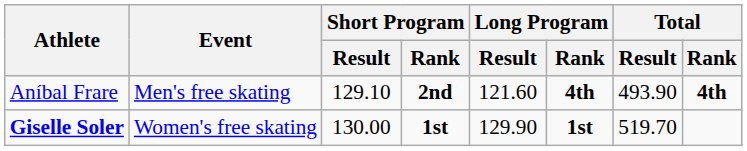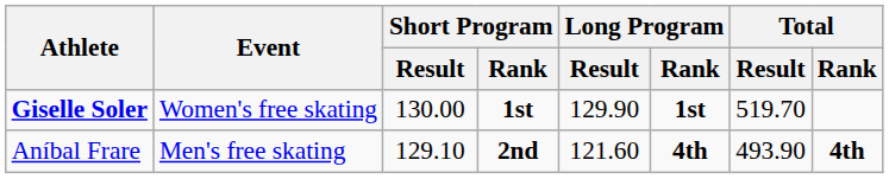 <table class="wikitable" border="1" style="font-size:90%">
 <tr>
 <th rowspan=2>Athlete</th>
 <th rowspan=2>Event</th>
 <th colspan=2>Short Program</th>
 <th colspan=2>Long Program</th>
 <th colspan=2>Total</th>
 </tr>
 <tr>
 <th>Result</th>
 <th>Rank</th>
 <th>Result</th>
 <th>Rank</th>
 <th>Result</th>
 <th>Rank</th>
 </tr>
 <tr>
+<td><strong><a href='#'>Giselle Soler</a></strong></td>
+<td><a href='#'>Women's free skating</a></td>
+<td align=center>130.00</td>
+<td align=center><strong>1st</strong></td>
+<td align=center>129.90</td>
+<td align=center><strong>1st</strong></td>
+<td align=center>519.70</td>
+<td align=center></td>
+</tr>
+<tr>
 <td><a href='#'>Aníbal Frare</a></td>
 <td><a href='#'>Men's free skating</a></td>
 <td align=center>129.10</td>
 <td align=center><strong>2nd</strong></td>
 <td align=center>121.60</td>
 <td align=center><strong>4th</strong></td>
 <td align=center>493.90</td>
 <td align=center><strong>4th</strong></td>
 </tr>
-<tr>
-<td><strong><a href='#'>Giselle Soler</a></strong></td>
-<td><a href='#'>Women's free skating</a></td>
-<td align=center>130.00</td>
-<td align=center><strong>1st</strong></td>
-<td align=center>129.90</td>
-<td align=center><strong>1st</strong></td>
-<td align=center>519.70</td>
-<td align=center></td>
-</tr>
 </table>
